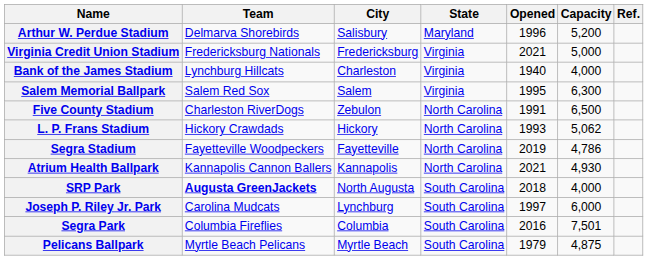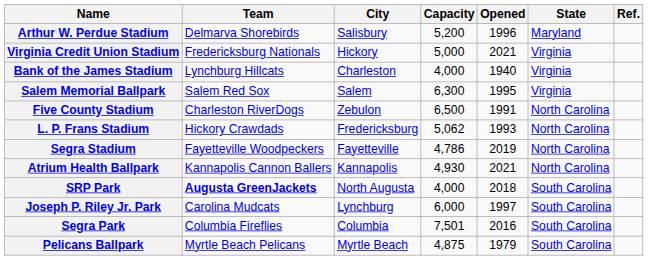 <table class="wikitable sortable plainrowheaders">
 <tr>
 <th>Name</th>
 <th>Team</th>
 <th>City</th>
+<th data-sort-type="number">Capacity</th>
+<th>Opened</th>
 <th>State</th>
-<th>Opened</th>
-<th data-sort-type="number">Capacity</th>
 <th class="unsortable">Ref.</th>
 </tr>
 <tr>
 <th scope="row"><a href='#'>Arthur W. Perdue Stadium</a></th>
 <td><a href='#'>Delmarva Shorebirds</a></td>
 <td><a href='#'>Salisbury</a></td>
+<td style="text-align:center;">5,200</td>
+<td style="text-align:center;">1996</td>
 <td><a href='#'>Maryland</a></td>
-<td style="text-align:center;">1996</td>
-<td style="text-align:center;">5,200</td>
 <td></td>
 </tr>
 <tr>
 <th scope="row"><a href='#'>Virginia Credit Union Stadium</a></th>
 <td><a href='#'>Fredericksburg Nationals</a></td>
-<td><a href='#'>Fredericksburg</a></td>
+<td><a href='#'>Hickory</a></td>
+<td style="text-align:center;">5,000</td>
+<td style="text-align:center;">2021</td>
 <td><a href='#'>Virginia</a></td>
-<td style="text-align:center;">2021</td>
-<td style="text-align:center;">5,000</td>
 <td></td>
 </tr>
 <tr>
 <th scope="row"><a href='#'>Bank of the James Stadium</a></th>
 <td><a href='#'>Lynchburg Hillcats</a></td>
 <td><a href='#'>Charleston</a></td>
+<td style="text-align:center;">4,000</td>
+<td style="text-align:center;">1940</td>
 <td><a href='#'>Virginia</a></td>
-<td style="text-align:center;">1940</td>
-<td style="text-align:center;">4,000</td>
 <td></td>
 </tr>
 <tr>
 <th scope="row"><a href='#'>Salem Memorial Ballpark</a></th>
 <td><a href='#'>Salem Red Sox</a></td>
 <td><a href='#'>Salem</a></td>
+<td style="text-align:center;">6,300</td>
+<td style="text-align:center;">1995</td>
 <td><a href='#'>Virginia</a></td>
-<td style="text-align:center;">1995</td>
-<td style="text-align:center;">6,300</td>
 <td></td>
 </tr>
 <tr>
 <th scope="row"><a href='#'>Five County Stadium</a></th>
 <td><a href='#'>Charleston RiverDogs</a></td>
 <td><a href='#'>Zebulon</a></td>
+<td style="text-align:center;">6,500</td>
+<td style="text-align:center;">1991</td>
 <td><a href='#'>North Carolina</a></td>
-<td style="text-align:center;">1991</td>
-<td style="text-align:center;">6,500</td>
 <td></td>
 </tr>
 <tr>
 <th scope="row"><a href='#'>L. P. Frans Stadium</a></th>
 <td><a href='#'>Hickory Crawdads</a></td>
-<td><a href='#'>Hickory</a></td>
+<td><a href='#'>Fredericksburg</a></td>
+<td style="text-align:center;">5,062</td>
+<td style="text-align:center;">1993</td>
 <td><a href='#'>North Carolina</a></td>
-<td style="text-align:center;">1993</td>
-<td style="text-align:center;">5,062</td>
 <td></td>
 </tr>
 <tr>
 <th scope="row"><a href='#'>Segra Stadium</a></th>
 <td><a href='#'>Fayetteville Woodpeckers</a></td>
 <td><a href='#'>Fayetteville</a></td>
+<td style="text-align:center;">4,786</td>
+<td style="text-align:center;">2019</td>
 <td><a href='#'>North Carolina</a></td>
-<td style="text-align:center;">2019</td>
-<td style="text-align:center;">4,786</td>
 <td></td>
 </tr>
 <tr>
 <th scope="row"><a href='#'>Atrium Health Ballpark</a></th>
 <td><a href='#'>Kannapolis Cannon Ballers</a></td>
 <td><a href='#'>Kannapolis</a></td>
+<td style="text-align:center;">4,930</td>
+<td style="text-align:center;">2021</td>
 <td><a href='#'>North Carolina</a></td>
-<td style="text-align:center;">2021</td>
-<td style="text-align:center;">4,930</td>
 <td></td>
 </tr>
 <tr>
 <th scope="row"><a href='#'>SRP Park</a></th>
 <td><strong><a href='#'>Augusta GreenJackets</a></strong></td>
 <td><a href='#'>North Augusta</a></td>
+<td style="text-align:center;">4,000</td>
+<td style="text-align:center;">2018</td>
 <td><a href='#'>South Carolina</a></td>
-<td style="text-align:center;">2018</td>
-<td style="text-align:center;">4,000</td>
 <td></td>
 </tr>
 <tr>
 <th scope="row"><a href='#'>Joseph P. Riley Jr. Park</a></th>
 <td><a href='#'>Carolina Mudcats</a></td>
 <td><a href='#'>Lynchburg</a></td>
+<td style="text-align:center;">6,000</td>
+<td style="text-align:center;">1997</td>
 <td><a href='#'>South Carolina</a></td>
-<td style="text-align:center;">1997</td>
-<td style="text-align:center;">6,000</td>
 <td></td>
 </tr>
 <tr>
 <th scope="row"><a href='#'>Segra Park</a></th>
 <td><a href='#'>Columbia Fireflies</a></td>
 <td><a href='#'>Columbia</a></td>
+<td style="text-align:center;">7,501</td>
+<td style="text-align:center;">2016</td>
 <td><a href='#'>South Carolina</a></td>
-<td style="text-align:center;">2016</td>
-<td style="text-align:center;">7,501</td>
 <td></td>
 </tr>
 <tr>
 <th scope="row"><a href='#'>Pelicans Ballpark</a></th>
 <td><a href='#'>Myrtle Beach Pelicans</a></td>
 <td><a href='#'>Myrtle Beach</a></td>
+<td style="text-align:center;">4,875</td>
+<td style="text-align:center;">1979</td>
 <td><a href='#'>South Carolina</a></td>
-<td style="text-align:center;">1979</td>
-<td style="text-align:center;">4,875</td>
 <td></td>
 </tr>
 </table>
